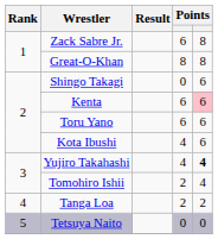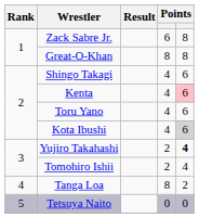 <table class="wikitable mw-collapsible mw-collapsed" plainrowheaders sortable" style="text-align: center">
 <tr>
 <th scope="col" rowspan="2">Rank</th>
 <th scope="col" rowspan="2">Wrestler</th>
 <th scope="col" rowspan="2">Result</th>
 <th scope="col" colspan="2">Points</th>
 </tr>
 <tr>
 <th></th>
 <th></th>
 </tr>
 <tr>
 <td rowspan="2">1</td>
 <td><a href='#'>Zack Sabre Jr.</a></td>
 <td></td>
 <td>6</td>
 <td>8</td>
 </tr>
 <tr>
 <td><a href='#'>Great-O-Khan</a></td>
 <td></td>
 <td>8</td>
 <td>8</td>
 </tr>
 <tr>
 <td rowspan="4">2</td>
 <td><a href='#'>Shingo Takagi</a></td>
 <td></td>
-<td>0</td>
+<td>4</td>
 <td>6</td>
 </tr>
 <tr>
 <td><a href='#'>Kenta</a></td>
 <td></td>
-<td>6</td>
+<td>4</td>
 <td style="background: pink;">6</td>
 </tr>
 <tr>
 <td><a href='#'>Toru Yano</a></td>
 <td></td>
-<td>6</td>
+<td>4</td>
 <td>6</td>
 </tr>
 <tr>
 <td><a href='#'>Kota Ibushi</a></td>
 <td></td>
 <td>4</td>
-<td>6</td>
+<td style="background: lightgrey;">6</td>
 </tr>
 <tr>
 <td rowspan="2">3</td>
 <td><a href='#'>Yujiro Takahashi</a></td>
 <td></td>
-<td>4</td>
+<td>2</td>
 <td><strong>4</strong></td>
 </tr>
 <tr>
 <td><a href='#'>Tomohiro Ishii</a></td>
 <td></td>
 <td>2</td>
 <td>4</td>
 </tr>
 <tr>
 <td>4</td>
 <td><a href='#'>Tanga Loa</a></td>
 <td></td>
-<td>2</td>
+<td>8</td>
 <td>2</td>
 </tr>
 <tr>
 <td style="background: #BBBBCC;">5</td>
 <td style="background: #BBBBCC;"><a href='#'>Tetsuya Naito</a></td>
 <td></td>
 <td style="background: #BBBBCC;">0</td>
 <td style="background: #BBBBCC;">0</td>
 </tr>
 <tr>
 </tr>
 </table>
